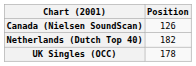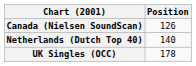 <table class="wikitable sortable plainrowheaders">
 <tr>
 <th>Chart (2001)</th>
 <th>Position</th>
 </tr>
 <tr>
 <th scope="row">Canada (Nielsen SoundScan)</th>
 <td align="center">126</td>
 </tr>
 <tr>
 <th scope="row">Netherlands (Dutch Top 40)</th>
-<td align="center">182</td>
+<td align="center">140</td>
 </tr>
 <tr>
 <th scope="row">UK Singles (OCC)</th>
 <td align="center">178</td>
 </tr>
 </table>
